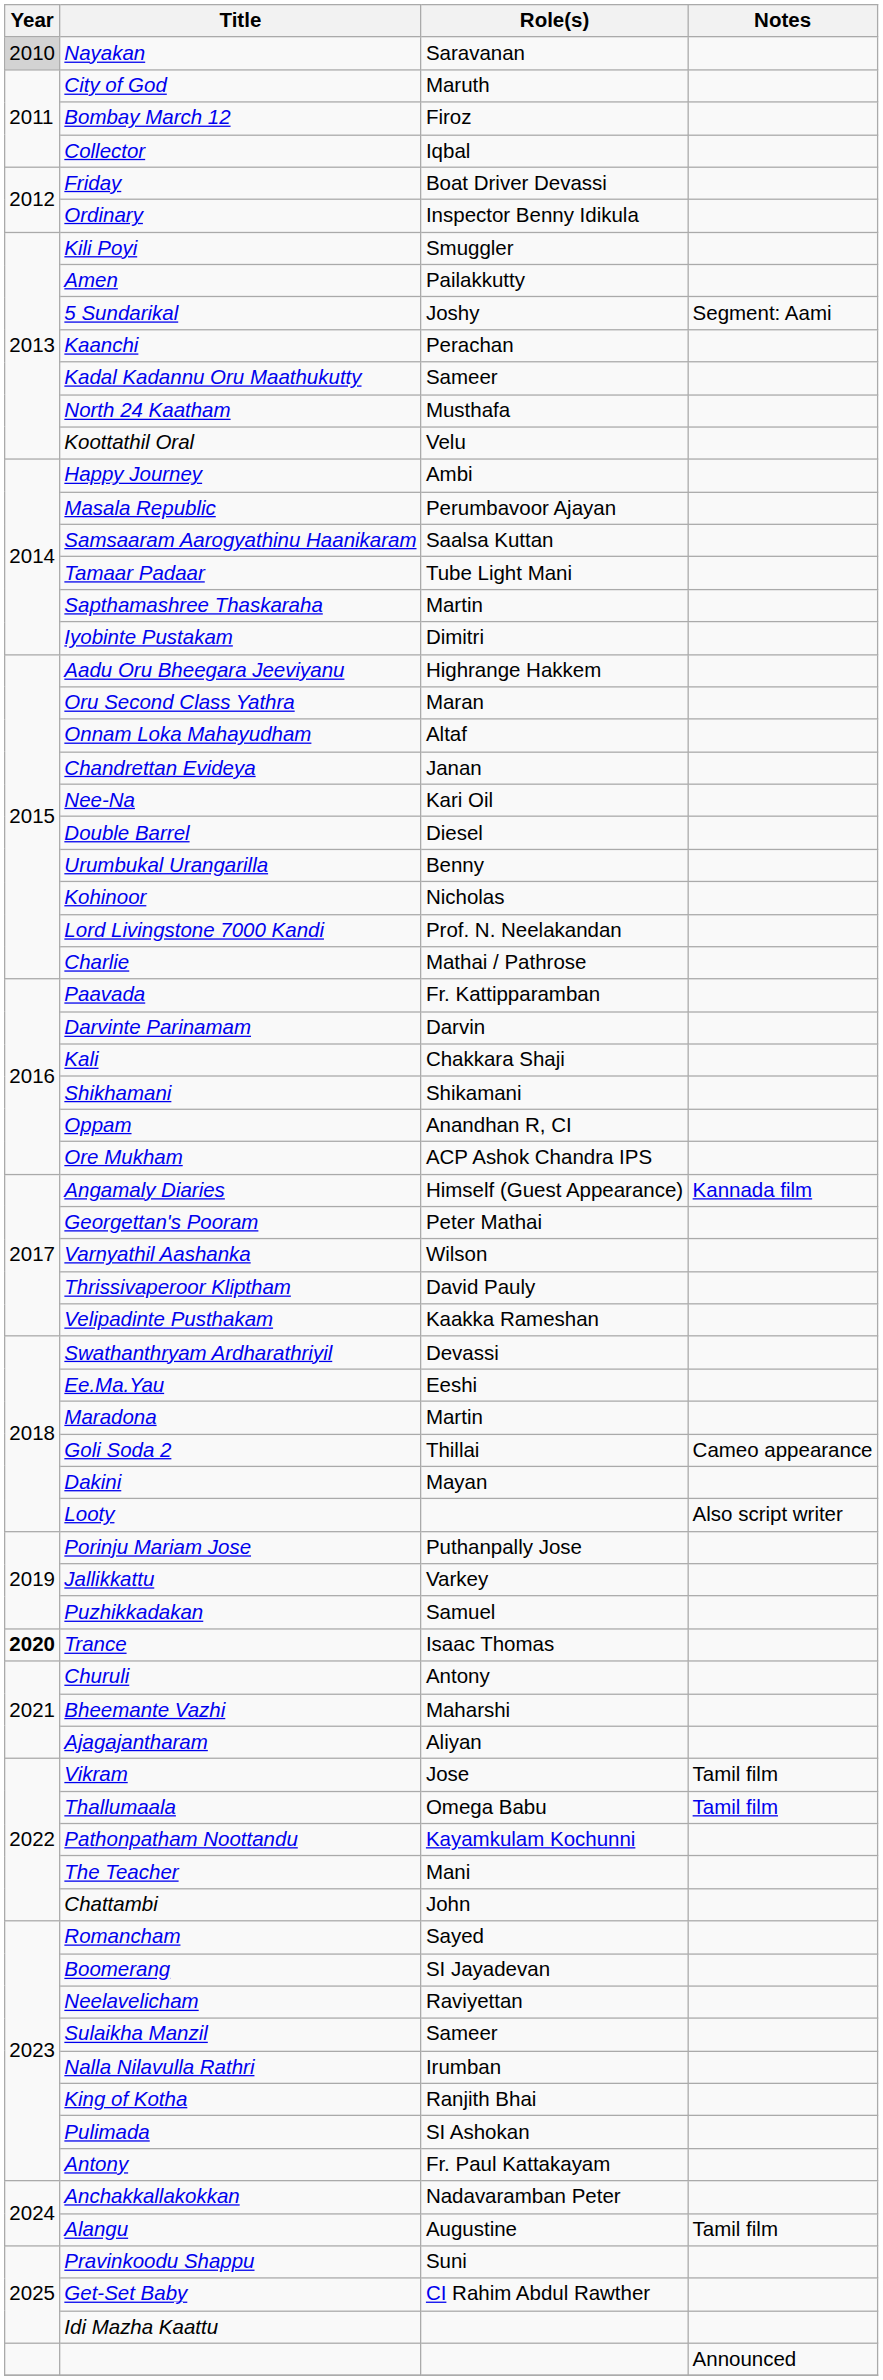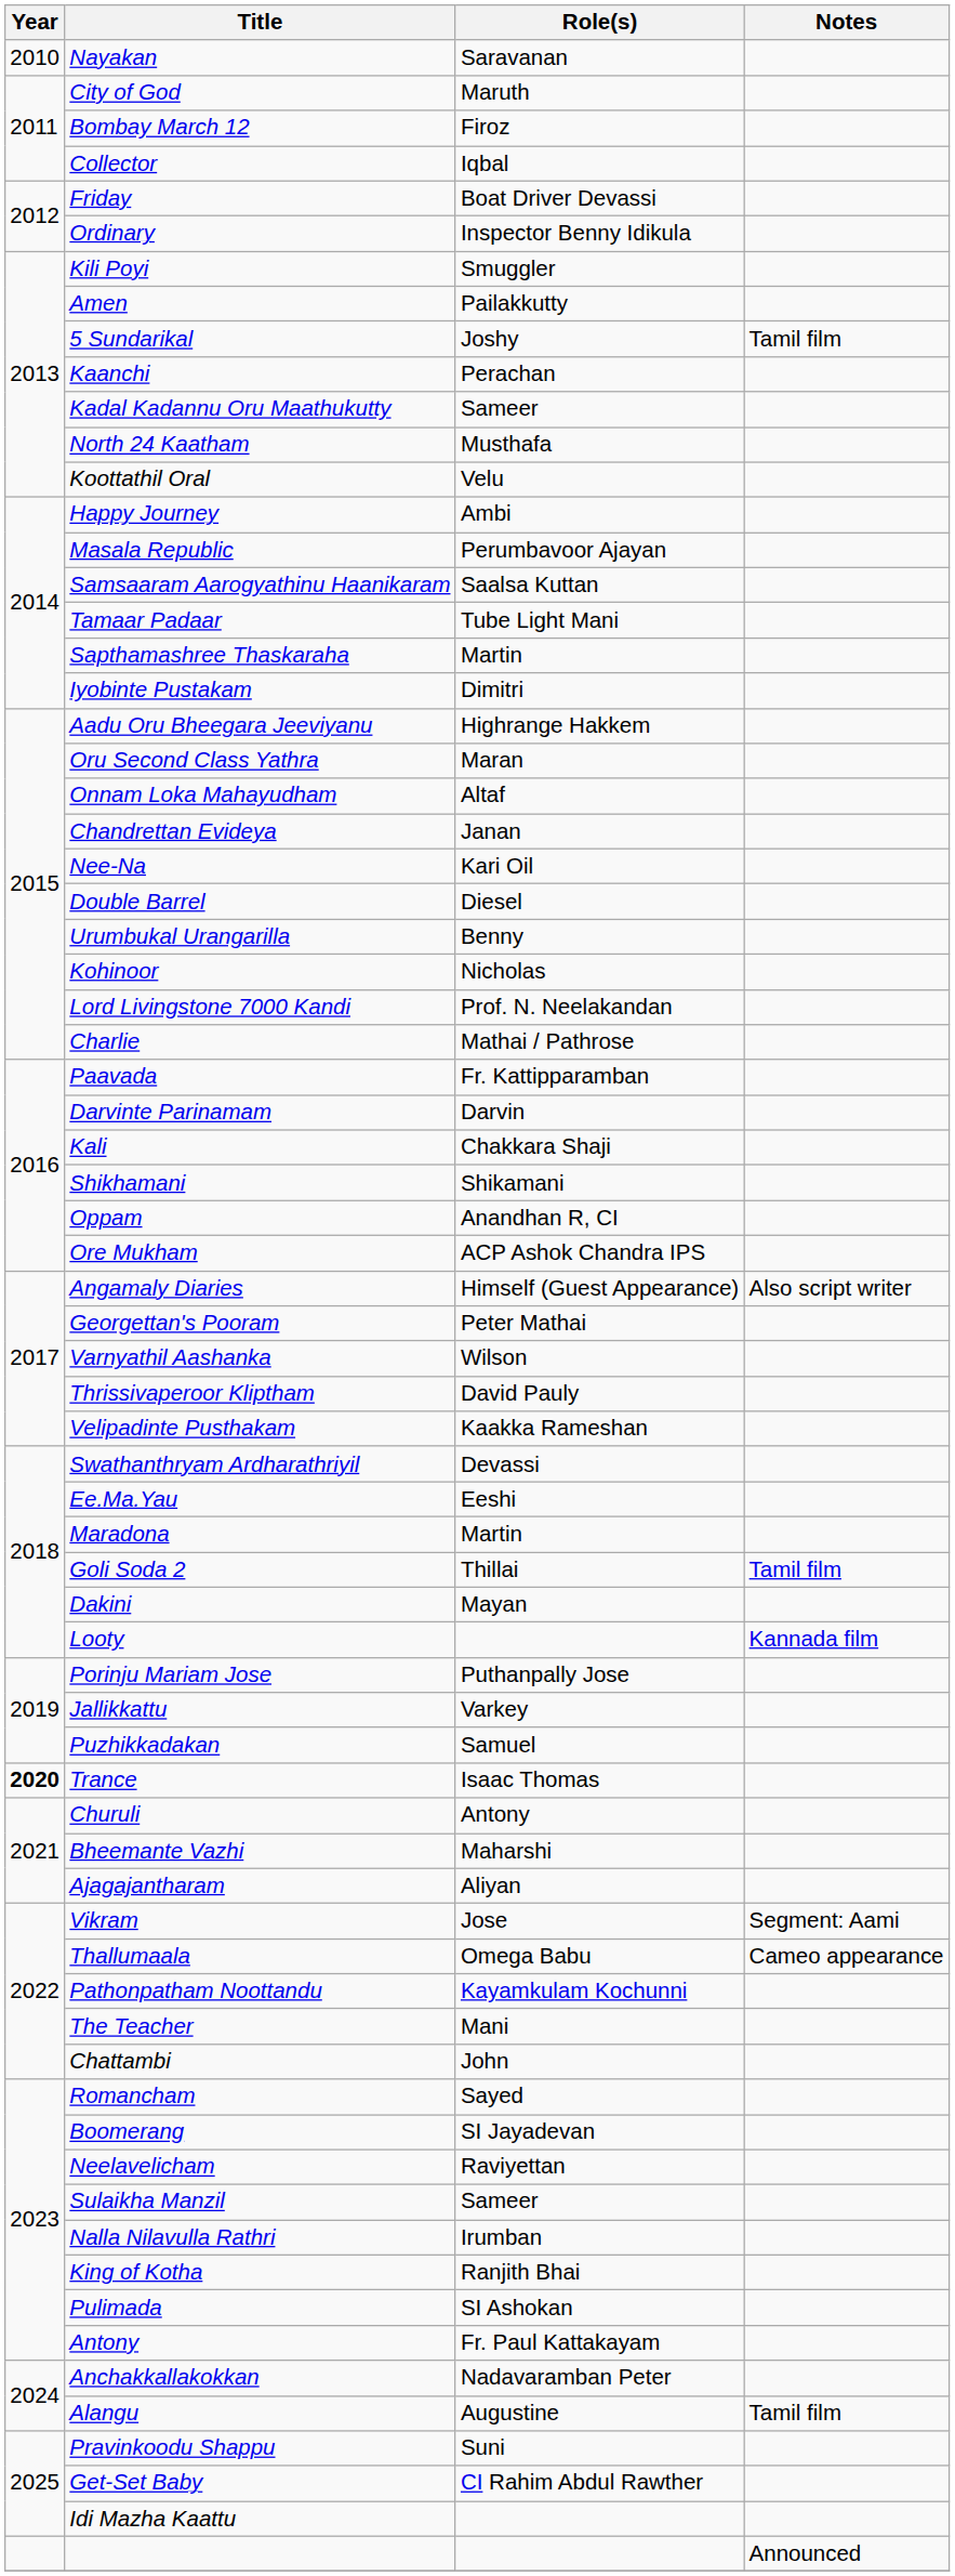 <table class="wikitable sortable">
 <tr>
 <th>Year</th>
 <th>Title</th>
 <th>Role(s)</th>
 <th class="unsortable">Notes</th>
 </tr>
 <tr>
-<td style="background: lightgrey;">2010</td>
+<td>2010</td>
 <td><em><a href='#'>Nayakan</a></em></td>
 <td>Saravanan</td>
 <td></td>
 </tr>
 <tr>
 <td rowspan="3">2011</td>
 <td><em><a href='#'>City of God</a></em></td>
 <td>Maruth</td>
 <td></td>
 </tr>
 <tr>
 <td><em><a href='#'>Bombay March 12</a></em></td>
 <td>Firoz</td>
 <td></td>
 </tr>
 <tr>
 <td><em><a href='#'>Collector</a></em></td>
 <td>Iqbal</td>
 <td></td>
 </tr>
 <tr>
 <td rowspan=2>2012</td>
 <td><em><a href='#'>Friday</a></em></td>
 <td>Boat Driver Devassi</td>
 <td></td>
 </tr>
 <tr>
 <td><em><a href='#'>Ordinary</a></em></td>
 <td>Inspector Benny Idikula</td>
 <td></td>
 </tr>
 <tr>
 <td rowspan=7>2013</td>
 <td><em><a href='#'>Kili Poyi</a></em></td>
 <td>Smuggler</td>
 <td></td>
 </tr>
 <tr>
 <td><em><a href='#'>Amen</a></em></td>
 <td>Pailakkutty</td>
 <td></td>
 </tr>
 <tr>
 <td><em><a href='#'>5 Sundarikal</a></em></td>
 <td>Joshy</td>
-<td>Segment: Aami</td>
+<td>Tamil film</td>
 </tr>
 <tr>
 <td><em><a href='#'>Kaanchi</a></em></td>
 <td>Perachan</td>
 <td></td>
 </tr>
 <tr>
 <td><em><a href='#'>Kadal Kadannu Oru Maathukutty</a></em></td>
 <td>Sameer</td>
 <td></td>
 </tr>
 <tr>
 <td><em><a href='#'>North 24 Kaatham</a></em></td>
 <td>Musthafa</td>
 <td></td>
 </tr>
 <tr>
 <td><em>Koottathil Oral</em></td>
 <td>Velu</td>
 <td></td>
 </tr>
 <tr>
 <td rowspan=6>2014</td>
 <td><em><a href='#'>Happy Journey</a></em></td>
 <td>Ambi</td>
 <td></td>
 </tr>
 <tr>
 <td><em><a href='#'>Masala Republic</a></em></td>
 <td>Perumbavoor Ajayan</td>
 <td></td>
 </tr>
 <tr>
 <td><em><a href='#'>Samsaaram Aarogyathinu Haanikaram</a></em></td>
 <td>Saalsa Kuttan</td>
 <td></td>
 </tr>
 <tr>
 <td><em><a href='#'>Tamaar Padaar</a></em></td>
 <td>Tube Light Mani</td>
 <td></td>
 </tr>
 <tr>
 <td><em><a href='#'>Sapthamashree Thaskaraha</a></em></td>
 <td>Martin</td>
 <td></td>
 </tr>
 <tr>
 <td><em><a href='#'>Iyobinte Pustakam</a></em></td>
 <td>Dimitri</td>
 <td></td>
 </tr>
 <tr>
 <td rowspan=10>2015</td>
 <td><em><a href='#'>Aadu Oru Bheegara Jeeviyanu</a></em></td>
 <td>Highrange Hakkem</td>
 <td></td>
 </tr>
 <tr>
 <td><em><a href='#'>Oru Second Class Yathra</a></em></td>
 <td>Maran</td>
 <td></td>
 </tr>
 <tr>
 <td><em><a href='#'>Onnam Loka Mahayudham</a></em></td>
 <td>Altaf</td>
 <td></td>
 </tr>
 <tr>
 <td><em><a href='#'>Chandrettan Evideya</a></em></td>
 <td>Janan</td>
 <td></td>
 </tr>
 <tr>
 <td><em><a href='#'>Nee-Na</a></em></td>
 <td>Kari Oil</td>
 <td></td>
 </tr>
 <tr>
 <td><em><a href='#'>Double Barrel</a></em></td>
 <td>Diesel</td>
 <td></td>
 </tr>
 <tr>
 <td><em><a href='#'>Urumbukal Urangarilla</a></em></td>
 <td>Benny</td>
 <td></td>
 </tr>
 <tr>
 <td><em><a href='#'>Kohinoor</a></em></td>
 <td>Nicholas</td>
 <td></td>
 </tr>
 <tr>
 <td><em><a href='#'>Lord Livingstone 7000 Kandi</a></em></td>
 <td>Prof. N. Neelakandan</td>
 <td></td>
 </tr>
 <tr>
 <td><em><a href='#'>Charlie</a></em></td>
 <td>Mathai / Pathrose</td>
 <td></td>
 </tr>
 <tr>
 <td rowspan=6>2016</td>
 <td><em><a href='#'>Paavada</a></em></td>
 <td>Fr. Kattipparamban</td>
 <td></td>
 </tr>
 <tr>
 <td><em><a href='#'>Darvinte Parinamam</a></em></td>
 <td>Darvin</td>
 <td></td>
 </tr>
 <tr>
 <td><em><a href='#'>Kali</a></em></td>
 <td>Chakkara Shaji</td>
 <td></td>
 </tr>
 <tr>
 <td><em><a href='#'>Shikhamani</a></em></td>
 <td>Shikamani</td>
 <td></td>
 </tr>
 <tr>
 <td><em><a href='#'>Oppam</a></em></td>
 <td>Anandhan R, CI</td>
 <td></td>
 </tr>
 <tr>
 <td><em><a href='#'>Ore Mukham</a></em></td>
 <td>ACP Ashok Chandra IPS</td>
 <td></td>
 </tr>
 <tr>
 <td rowspan=5>2017</td>
 <td><em><a href='#'>Angamaly Diaries</a></em></td>
 <td>Himself (Guest Appearance)</td>
-<td><a href='#'>Kannada film</a></td>
+<td>Also script writer</td>
 </tr>
 <tr>
 <td><em><a href='#'>Georgettan's Pooram</a></em></td>
 <td>Peter Mathai</td>
 <td></td>
 </tr>
 <tr>
 <td><em><a href='#'>Varnyathil Aashanka</a></em></td>
 <td>Wilson</td>
 <td></td>
 </tr>
 <tr>
 <td><em><a href='#'>Thrissivaperoor Kliptham</a></em></td>
 <td>David Pauly</td>
 <td></td>
 </tr>
 <tr>
 <td><em><a href='#'>Velipadinte Pusthakam</a></em></td>
 <td>Kaakka Rameshan</td>
 </tr>
 <tr>
 <td rowspan="6">2018</td>
 <td><em><a href='#'>Swathanthryam Ardharathriyil</a></em></td>
 <td>Devassi</td>
 <td></td>
 </tr>
 <tr>
 <td><em><a href='#'>Ee.Ma.Yau</a></em></td>
 <td>Eeshi</td>
 <td></td>
 </tr>
 <tr>
 <td><em><a href='#'>Maradona</a></em></td>
 <td>Martin</td>
 <td></td>
 </tr>
 <tr>
 <td><em><a href='#'>Goli Soda 2</a></em></td>
 <td>Thillai</td>
-<td>Cameo appearance</td>
+<td><a href='#'>Tamil film</a></td>
 </tr>
 <tr>
 <td><em><a href='#'>Dakini</a></em></td>
 <td>Mayan</td>
 <td></td>
 </tr>
 <tr>
 <td><em><a href='#'>Looty</a></em></td>
 <td></td>
-<td>Also script writer</td>
+<td><a href='#'>Kannada film</a></td>
 </tr>
 <tr>
 <td rowspan="3">2019</td>
 <td><em><a href='#'>Porinju Mariam Jose</a></em></td>
 <td>Puthanpally Jose</td>
 <td></td>
 </tr>
 <tr>
 <td><em><a href='#'>Jallikkattu</a></em></td>
 <td>Varkey</td>
 <td></td>
 </tr>
 <tr>
 <td><em><a href='#'>Puzhikkadakan</a></em></td>
 <td>Samuel</td>
 <td></td>
 </tr>
 <tr>
 <td><strong>2020</strong></td>
 <td><em><a href='#'>Trance</a></em></td>
 <td>Isaac Thomas</td>
 <td></td>
 </tr>
 <tr>
 <td rowspan=3>2021</td>
 <td><em><a href='#'>Churuli</a></em></td>
 <td>Antony</td>
 <td></td>
 </tr>
 <tr>
 <td><em><a href='#'>Bheemante Vazhi</a></em></td>
 <td>Maharshi</td>
 <td></td>
 </tr>
 <tr>
 <td><em><a href='#'>Ajagajantharam</a></em></td>
 <td>Aliyan</td>
 <td></td>
 </tr>
 <tr>
 <td rowspan=5>2022</td>
 <td><em><a href='#'>Vikram</a></em></td>
 <td>Jose</td>
-<td>Tamil film</td>
+<td>Segment: Aami</td>
 </tr>
 <tr>
 <td><em><a href='#'>Thallumaala</a></em></td>
 <td>Omega Babu</td>
-<td><a href='#'>Tamil film</a></td>
+<td>Cameo appearance</td>
 </tr>
 <tr>
 <td><em><a href='#'>Pathonpatham Noottandu</a></em></td>
 <td><a href='#'>Kayamkulam Kochunni</a></td>
 <td></td>
 </tr>
 <tr>
 <td><em><a href='#'>The Teacher</a></em></td>
 <td>Mani</td>
 <td></td>
 </tr>
 <tr>
 <td><em>Chattambi</em></td>
 <td>John</td>
 <td></td>
 </tr>
 <tr>
 <td rowspan="8">2023</td>
 <td><em><a href='#'>Romancham</a></em></td>
 <td>Sayed</td>
 <td></td>
 </tr>
 <tr>
 <td><em><a href='#'>Boomerang</a></em></td>
 <td>SI Jayadevan</td>
 <td></td>
 </tr>
 <tr>
 <td><em><a href='#'>Neelavelicham</a></em></td>
 <td>Raviyettan</td>
 <td></td>
 </tr>
 <tr>
 <td><em><a href='#'>Sulaikha Manzil</a></em></td>
 <td>Sameer</td>
 <td></td>
 </tr>
 <tr>
 <td><em><a href='#'>Nalla Nilavulla Rathri</a></em></td>
 <td>Irumban</td>
 <td></td>
 </tr>
 <tr>
 <td><em><a href='#'>King of Kotha</a></em></td>
 <td>Ranjith Bhai</td>
 <td></td>
 </tr>
 <tr>
 <td><em><a href='#'>Pulimada</a></em></td>
 <td>SI Ashokan</td>
 <td></td>
 </tr>
 <tr>
 <td><em><a href='#'>Antony</a></em></td>
 <td>Fr. Paul Kattakayam</td>
 <td></td>
 </tr>
 <tr>
 <td rowspan=2>2024</td>
 <td><em><a href='#'>Anchakkallakokkan</a></em></td>
 <td>Nadavaramban Peter</td>
 <td></td>
 </tr>
 <tr>
 <td><em><a href='#'>Alangu</a></em></td>
 <td>Augustine</td>
 <td>Tamil film</td>
 </tr>
 <tr>
 <td rowspan=3>2025</td>
 <td><em><a href='#'>Pravinkoodu Shappu</a></em></td>
 <td>Suni</td>
 <td></td>
 </tr>
 <tr>
 <td><em><a href='#'>Get-Set Baby</a></em></td>
 <td><a href='#'>CI</a> Rahim Abdul Rawther</td>
 <td></td>
 </tr>
 <tr>
 <td><em>Idi Mazha Kaattu</em></td>
 <td></td>
 <td></td>
 </tr>
 <tr>
 <td></td>
 <td></td>
 <td></td>
 <td>Announced</td>
 </tr>
 <tr>
 </tr>
 </table>
